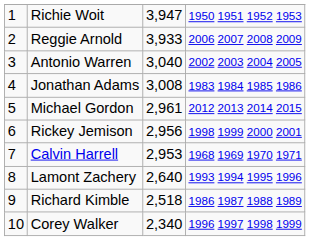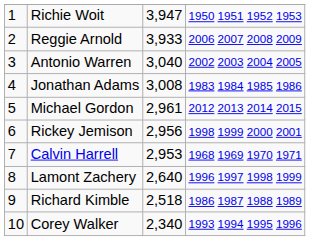 <table class="wikitable">
 <tr>
 </tr>
 <tr>
 <td>1</td>
 <td>Richie Woit</td>
 <td>3,947</td>
 <td style="font-size:80%;"><a href='#'>1950</a> <a href='#'>1951</a> <a href='#'>1952</a> <a href='#'>1953</a></td>
 </tr>
 <tr>
 <td>2</td>
 <td>Reggie Arnold</td>
 <td>3,933</td>
 <td style="font-size:80%;"><a href='#'>2006</a> <a href='#'>2007</a> <a href='#'>2008</a> <a href='#'>2009</a></td>
 </tr>
 <tr>
 <td>3</td>
 <td>Antonio Warren</td>
 <td>3,040</td>
 <td style="font-size:80%;"><a href='#'>2002</a> <a href='#'>2003</a> <a href='#'>2004</a> <a href='#'>2005</a></td>
 </tr>
 <tr>
 <td>4</td>
 <td>Jonathan Adams</td>
 <td>3,008</td>
 <td style="font-size:80%;"><a href='#'>1983</a> <a href='#'>1984</a> <a href='#'>1985</a> <a href='#'>1986</a></td>
 </tr>
 <tr>
 <td>5</td>
 <td>Michael Gordon</td>
 <td>2,961</td>
 <td style="font-size:80%;"><a href='#'>2012</a> <a href='#'>2013</a> <a href='#'>2014</a> <a href='#'>2015</a></td>
 </tr>
 <tr>
 <td>6</td>
 <td>Rickey Jemison</td>
 <td>2,956</td>
 <td style="font-size:80%;"><a href='#'>1998</a> <a href='#'>1999</a> <a href='#'>2000</a> <a href='#'>2001</a></td>
 </tr>
 <tr>
 <td>7</td>
 <td><a href='#'>Calvin Harrell</a></td>
 <td>2,953</td>
 <td style="font-size:80%;"><a href='#'>1968</a> <a href='#'>1969</a> <a href='#'>1970</a> <a href='#'>1971</a></td>
 </tr>
 <tr>
 <td>8</td>
 <td>Lamont Zachery</td>
 <td>2,640</td>
-<td style="font-size:80%;"><a href='#'>1993</a> <a href='#'>1994</a> <a href='#'>1995</a> <a href='#'>1996</a></td>
+<td style="font-size:80%;"><a href='#'>1996</a> <a href='#'>1997</a> <a href='#'>1998</a> <a href='#'>1999</a></td>
 </tr>
 <tr>
 <td>9</td>
 <td>Richard Kimble</td>
 <td>2,518</td>
 <td style="font-size:80%;"><a href='#'>1986</a> <a href='#'>1987</a> <a href='#'>1988</a> <a href='#'>1989</a></td>
 </tr>
 <tr>
 <td>10</td>
 <td>Corey Walker</td>
 <td>2,340</td>
-<td style="font-size:80%;"><a href='#'>1996</a> <a href='#'>1997</a> <a href='#'>1998</a> <a href='#'>1999</a></td>
+<td style="font-size:80%;"><a href='#'>1993</a> <a href='#'>1994</a> <a href='#'>1995</a> <a href='#'>1996</a></td>
 </tr>
 </table>
